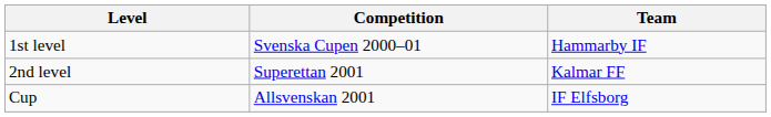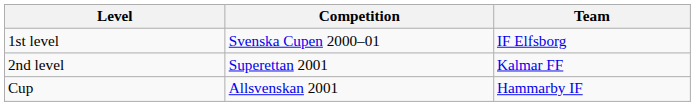 <table class="wikitable" style="text-align: left;">
 <tr>
 <th style="width: 225px;">Level</th>
 <th style="width: 275px;">Competition</th>
 <th style="width: 200px;">Team</th>
 </tr>
 <tr>
 <td>1st level</td>
 <td><a href='#'>Svenska Cupen</a> 2000–01</td>
-<td><a href='#'>Hammarby IF</a></td>
+<td><a href='#'>IF Elfsborg</a></td>
 </tr>
 <tr>
 <td>2nd level</td>
 <td><a href='#'>Superettan</a> 2001</td>
 <td><a href='#'>Kalmar FF</a></td>
 </tr>
 <tr>
 <td>Cup</td>
 <td><a href='#'>Allsvenskan</a> 2001</td>
-<td><a href='#'>IF Elfsborg</a></td>
+<td><a href='#'>Hammarby IF</a></td>
 </tr>
 </table>
